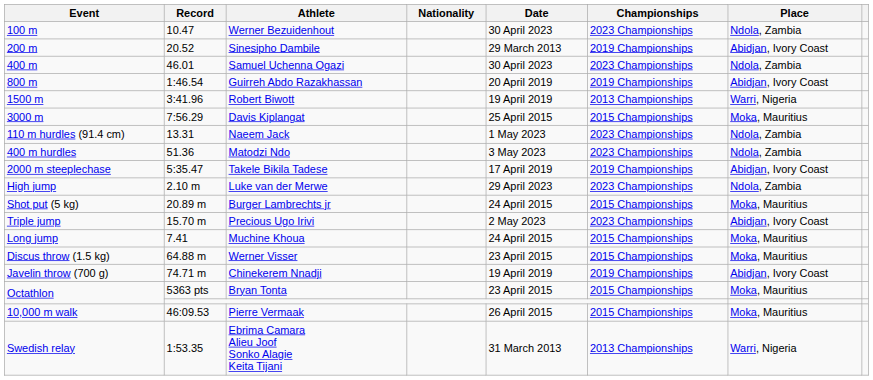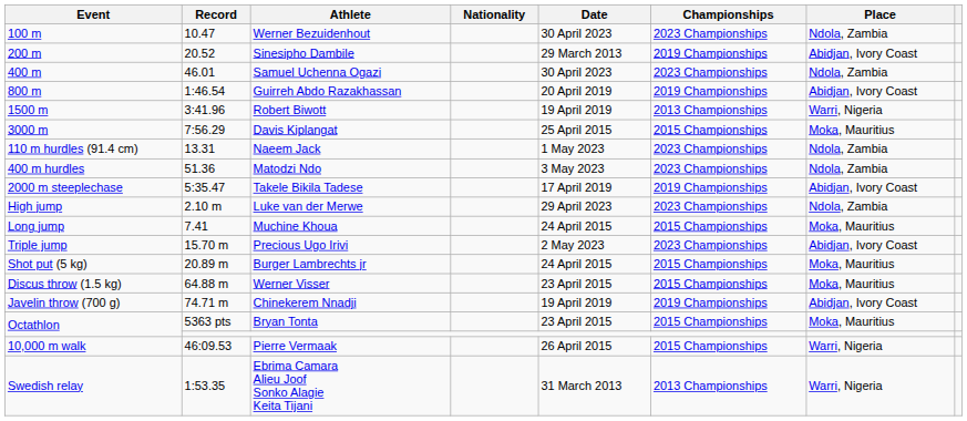 <table class="wikitable sortable" style="font-size:95%; width: 95%;">
 <tr>
 <th>Event</th>
 <th>Record</th>
 <th>Athlete</th>
 <th>Nationality</th>
 <th>Date</th>
 <th>Championships</th>
 <th>Place</th>
 <th></th>
 </tr>
 <tr>
 <td><a href='#'>100 m</a></td>
 <td>10.47  </td>
 <td><a href='#'>Werner Bezuidenhout</a></td>
 <td></td>
 <td>30 April 2023</td>
 <td><a href='#'>2023 Championships</a></td>
 <td><a href='#'>Ndola</a>, Zambia</td>
 <td></td>
 </tr>
 <tr>
 <td><a href='#'>200 m</a></td>
 <td>20.52 </td>
 <td><a href='#'>Sinesipho Dambile</a></td>
 <td></td>
 <td>29 March 2013</td>
 <td><a href='#'>2019 Championships</a></td>
 <td><a href='#'>Abidjan</a>, Ivory Coast</td>
 <td></td>
 </tr>
 <tr>
 <td><a href='#'>400 m</a></td>
 <td>46.01 </td>
 <td><a href='#'>Samuel Uchenna Ogazi</a></td>
 <td></td>
 <td>30 April 2023</td>
 <td><a href='#'>2023 Championships</a></td>
 <td><a href='#'>Ndola</a>, Zambia</td>
 <td></td>
 </tr>
 <tr>
 <td><a href='#'>800 m</a></td>
 <td>1:46.54</td>
 <td><a href='#'>Guirreh Abdo Razakhassan</a></td>
 <td></td>
 <td>20 April 2019</td>
 <td><a href='#'>2019 Championships</a></td>
 <td><a href='#'>Abidjan</a>, Ivory Coast</td>
 <td></td>
 </tr>
 <tr>
 <td><a href='#'>1500 m</a></td>
 <td>3:41.96</td>
 <td><a href='#'>Robert Biwott</a></td>
 <td></td>
 <td>19 April 2019</td>
 <td><a href='#'>2013 Championships</a></td>
 <td><a href='#'>Warri</a>, Nigeria</td>
 <td></td>
 </tr>
 <tr>
 <td><a href='#'>3000 m</a></td>
 <td>7:56.29</td>
 <td><a href='#'>Davis Kiplangat</a></td>
 <td></td>
 <td>25 April 2015</td>
 <td><a href='#'>2015 Championships</a></td>
 <td><a href='#'>Moka</a>, Mauritius</td>
 <td></td>
 </tr>
 <tr>
 <td><a href='#'>110 m hurdles</a> (91.4 cm)</td>
 <td>13.31  </td>
 <td><a href='#'>Naeem Jack</a></td>
 <td></td>
 <td>1 May 2023</td>
 <td><a href='#'>2023 Championships</a></td>
 <td><a href='#'>Ndola</a>, Zambia</td>
 <td></td>
 </tr>
 <tr>
 <td><a href='#'>400 m hurdles</a></td>
 <td>51.36 </td>
 <td><a href='#'>Matodzi Ndo</a></td>
 <td></td>
 <td>3 May 2023</td>
 <td><a href='#'>2023 Championships</a></td>
 <td><a href='#'>Ndola</a>, Zambia</td>
 <td></td>
 </tr>
 <tr>
 <td><a href='#'>2000 m steeplechase</a></td>
 <td>5:35.47</td>
 <td><a href='#'>Takele Bikila Tadese</a></td>
 <td></td>
 <td>17 April 2019</td>
 <td><a href='#'>2019 Championships</a></td>
 <td><a href='#'>Abidjan</a>, Ivory Coast</td>
 <td></td>
 </tr>
 <tr>
 <td><a href='#'>High jump</a></td>
 <td>2.10 m </td>
 <td><a href='#'>Luke van der Merwe</a></td>
 <td></td>
 <td>29 April 2023</td>
 <td><a href='#'>2023 Championships</a></td>
 <td><a href='#'>Ndola</a>, Zambia</td>
 <td></td>
 </tr>
 <tr>
-<td><a href='#'>Shot put</a> (5 kg)</td>
-<td>20.89 m</td>
-<td><a href='#'>Burger Lambrechts jr</a></td>
+<td><a href='#'>Long jump</a></td>
+<td>7.41 </td>
+<td><a href='#'>Muchine Khoua</a></td>
 <td></td>
 <td>24 April 2015</td>
 <td><a href='#'>2015 Championships</a></td>
 <td><a href='#'>Moka</a>, Mauritius</td>
 <td></td>
 </tr>
 <tr>
 <td><a href='#'>Triple jump</a></td>
 <td>15.70 m  </td>
 <td><a href='#'>Precious Ugo Irivi</a></td>
 <td></td>
 <td>2 May 2023</td>
 <td><a href='#'>2023 Championships</a></td>
 <td><a href='#'>Abidjan</a>, Ivory Coast</td>
 <td></td>
 </tr>
 <tr>
-<td><a href='#'>Long jump</a></td>
-<td>7.41 </td>
-<td><a href='#'>Muchine Khoua</a></td>
+<td><a href='#'>Shot put</a> (5 kg)</td>
+<td>20.89 m</td>
+<td><a href='#'>Burger Lambrechts jr</a></td>
 <td></td>
 <td>24 April 2015</td>
 <td><a href='#'>2015 Championships</a></td>
 <td><a href='#'>Moka</a>, Mauritius</td>
 <td></td>
 </tr>
 <tr>
 <td><a href='#'>Discus throw</a> (1.5 kg)</td>
 <td>64.88 m</td>
 <td><a href='#'>Werner Visser</a></td>
 <td></td>
 <td>23 April 2015</td>
 <td><a href='#'>2015 Championships</a></td>
 <td><a href='#'>Moka</a>, Mauritius</td>
 <td></td>
 </tr>
 <tr>
 <td><a href='#'>Javelin throw</a> (700 g)</td>
 <td>74.71 m</td>
 <td><a href='#'>Chinekerem Nnadji</a></td>
 <td></td>
 <td>19 April 2019</td>
 <td><a href='#'>2019 Championships</a></td>
 <td><a href='#'>Abidjan</a>, Ivory Coast</td>
 <td></td>
 </tr>
 <tr>
 <td rowspan=2><a href='#'>Octathlon</a></td>
 <td>5363 pts</td>
 <td><a href='#'>Bryan Tonta</a></td>
 <td></td>
 <td>23 April 2015</td>
 <td><a href='#'>2015 Championships</a></td>
 <td><a href='#'>Moka</a>, Mauritius</td>
 <td></td>
 </tr>
 <tr>
 <td colspan=5></td>
 <td></td>
 </tr>
 <tr>
 <td><a href='#'>10,000 m walk</a></td>
 <td>46:09.53</td>
 <td><a href='#'>Pierre Vermaak</a></td>
 <td></td>
 <td>26 April 2015</td>
 <td><a href='#'>2015 Championships</a></td>
-<td><a href='#'>Moka</a>, Mauritius</td>
+<td><a href='#'>Warri</a>, Nigeria</td>
 <td></td>
 </tr>
 <tr>
 <td><a href='#'>Swedish relay</a></td>
 <td>1:53.35</td>
 <td><a href='#'>Ebrima Camara</a><br><a href='#'>Alieu Joof</a><br><a href='#'>Sonko Alagie</a><br><a href='#'>Keita Tijani</a></td>
 <td></td>
 <td>31 March 2013</td>
 <td><a href='#'>2013 Championships</a></td>
 <td><a href='#'>Warri</a>, Nigeria</td>
 <td></td>
 </tr>
 </table>
